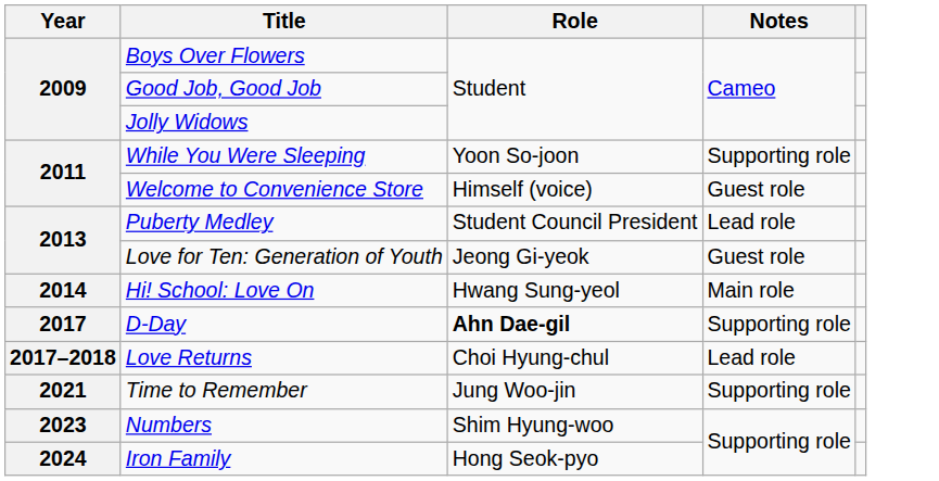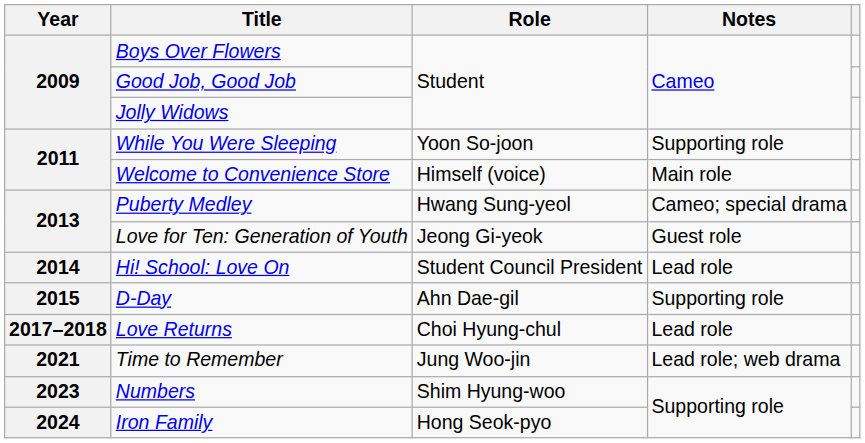 <table class="wikitable plainrowheaders sortable">
 <tr>
 <th scope="col">Year</th>
 <th scope="col">Title</th>
 <th scope="col">Role</th>
 <th scope="col" class="unsortable">Notes</th>
 <th scope="col" class="unsortable"></th>
 </tr>
 <tr>
 <th scope="row" rowspan="3">2009</th>
 <td><em><a href='#'>Boys Over Flowers</a></em></td>
 <td rowspan="3">Student</td>
 <td rowspan="3"><a href='#'>Cameo</a></td>
 <td style="text-align:center"></td>
 </tr>
 <tr>
 <td><em><a href='#'>Good Job, Good Job</a></em></td>
 <td style="text-align:center"></td>
 </tr>
 <tr>
 <td><em><a href='#'>Jolly Widows</a></em></td>
 <td style="text-align:center"></td>
 </tr>
 <tr>
 <th scope="row" rowspan="2">2011</th>
 <td><em><a href='#'>While You Were Sleeping</a></em></td>
 <td>Yoon So-joon</td>
 <td>Supporting role</td>
 <td style="text-align:center"></td>
 </tr>
 <tr>
 <td><em><a href='#'>Welcome to Convenience Store</a></em></td>
 <td>Himself (voice)</td>
-<td>Guest role</td>
+<td>Main role</td>
 <td style="text-align:center"></td>
 </tr>
 <tr>
 <th scope="row" rowspan="2">2013</th>
 <td><em><a href='#'>Puberty Medley</a></em></td>
-<td>Student Council President</td>
-<td>Lead role</td>
+<td>Hwang Sung-yeol</td>
+<td>Cameo; special drama</td>
 <td style="text-align:center"></td>
 </tr>
 <tr>
 <td><em>Love for Ten: Generation of Youth</em></td>
 <td>Jeong Gi-yeok</td>
 <td>Guest role</td>
 <td style="text-align:center"></td>
 </tr>
 <tr>
 <th scope="row">2014</th>
 <td><em><a href='#'>Hi! School: Love On</a></em></td>
-<td>Hwang Sung-yeol</td>
-<td>Main role</td>
+<td>Student Council President</td>
+<td>Lead role</td>
 <td style="text-align:center"></td>
 </tr>
 <tr>
-<th scope="row">2017</th>
+<th scope="row">2015</th>
 <td><em><a href='#'>D-Day</a></em></td>
-<td><strong>Ahn Dae-gil</strong></td>
+<td>Ahn Dae-gil</td>
 <td>Supporting role</td>
 <td style="text-align:center"></td>
 </tr>
 <tr>
 <th scope="row">2017–2018</th>
 <td><em><a href='#'>Love Returns</a></em></td>
 <td>Choi Hyung-chul</td>
 <td>Lead role</td>
 <td style="text-align:center"></td>
 </tr>
 <tr>
 <th scope="row">2021</th>
 <td><em>Time to Remember</em></td>
 <td>Jung Woo-jin</td>
-<td>Supporting role</td>
+<td>Lead role; web drama</td>
 <td style="text-align:center"></td>
 </tr>
 <tr>
 <th scope="row">2023</th>
 <td><em><a href='#'>Numbers</a></em></td>
 <td>Shim Hyung-woo</td>
 <td rowspan="2">Supporting role</td>
 <td style="text-align:center"></td>
 </tr>
 <tr>
 <th scope="row">2024</th>
 <td><em><a href='#'>Iron Family</a></em></td>
 <td>Hong Seok-pyo</td>
 <td></td>
 </tr>
 </table>
